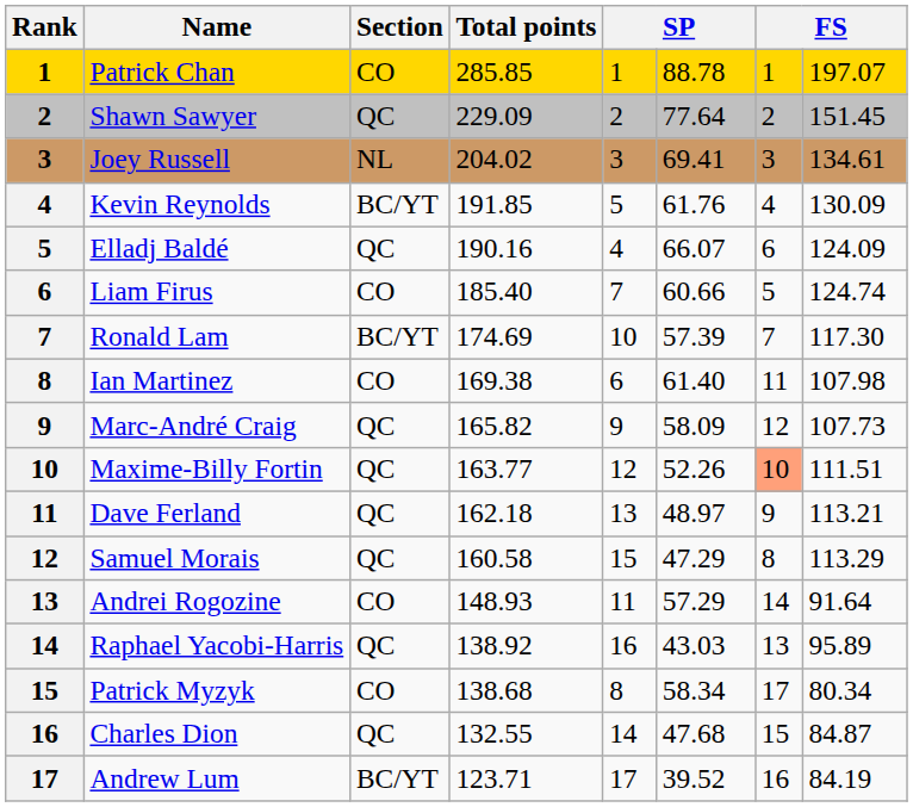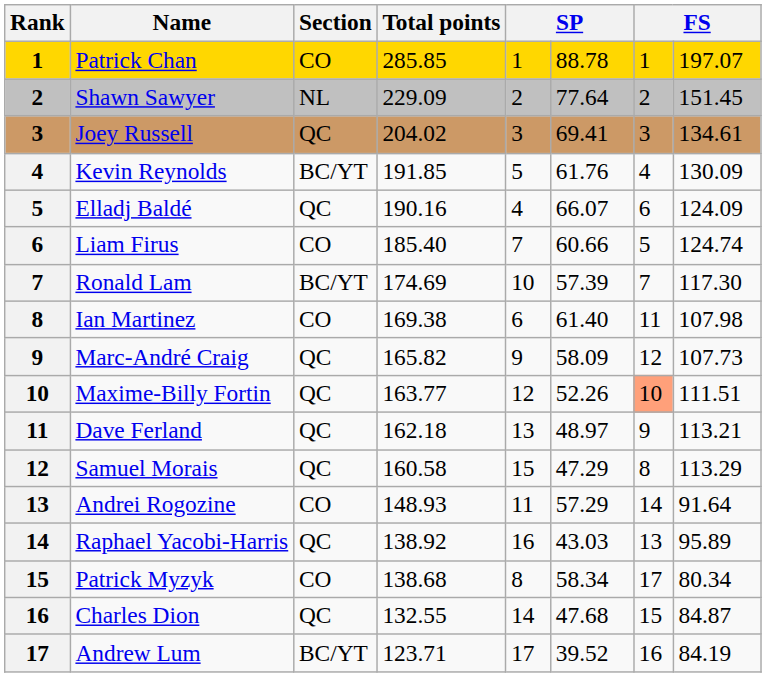 <table class="wikitable sortable">
 <tr>
 <th>Rank</th>
 <th>Name</th>
 <th>Section</th>
 <th>Total points</th>
 <th colspan="2" width="80px"><a href='#'>SP</a></th>
 <th colspan="2" width="80px"><a href='#'>FS</a></th>
 </tr>
 <tr bgcolor="gold">
 <td align="center"><strong>1</strong></td>
 <td><a href='#'>Patrick Chan</a></td>
 <td>CO</td>
 <td>285.85</td>
 <td>1</td>
 <td>88.78</td>
 <td>1</td>
 <td>197.07</td>
 </tr>
 <tr bgcolor="silver">
 <td align="center"><strong>2</strong></td>
 <td><a href='#'>Shawn Sawyer</a></td>
-<td>QC</td>
+<td>NL</td>
 <td>229.09</td>
 <td>2</td>
 <td>77.64</td>
 <td>2</td>
 <td>151.45</td>
 </tr>
 <tr bgcolor="cc9966">
 <td align="center"><strong>3</strong></td>
 <td><a href='#'>Joey Russell</a></td>
-<td>NL</td>
+<td>QC</td>
 <td>204.02</td>
 <td>3</td>
 <td>69.41</td>
 <td>3</td>
 <td>134.61</td>
 </tr>
 <tr>
 <th>4</th>
 <td><a href='#'>Kevin Reynolds</a></td>
 <td>BC/YT</td>
 <td>191.85</td>
 <td>5</td>
 <td>61.76</td>
 <td>4</td>
 <td>130.09</td>
 </tr>
 <tr>
 <th>5</th>
 <td><a href='#'>Elladj Baldé</a></td>
 <td>QC</td>
 <td>190.16</td>
 <td>4</td>
 <td>66.07</td>
 <td>6</td>
 <td>124.09</td>
 </tr>
 <tr>
 <th>6</th>
 <td><a href='#'>Liam Firus</a></td>
 <td>CO</td>
 <td>185.40</td>
 <td>7</td>
 <td>60.66</td>
 <td>5</td>
 <td>124.74</td>
 </tr>
 <tr>
 <th>7</th>
 <td><a href='#'>Ronald Lam</a></td>
 <td>BC/YT</td>
 <td>174.69</td>
 <td>10</td>
 <td>57.39</td>
 <td>7</td>
 <td>117.30</td>
 </tr>
 <tr>
 <th>8</th>
 <td><a href='#'>Ian Martinez</a></td>
 <td>CO</td>
 <td>169.38</td>
 <td>6</td>
 <td>61.40</td>
 <td>11</td>
 <td>107.98</td>
 </tr>
 <tr>
 <th>9</th>
 <td><a href='#'>Marc-André Craig</a></td>
 <td>QC</td>
 <td>165.82</td>
 <td>9</td>
 <td>58.09</td>
 <td>12</td>
 <td>107.73</td>
 </tr>
 <tr>
 <th>10</th>
 <td><a href='#'>Maxime-Billy Fortin</a></td>
 <td>QC</td>
 <td>163.77</td>
 <td>12</td>
 <td>52.26</td>
 <td style="background: lightsalmon;">10</td>
 <td>111.51</td>
 </tr>
 <tr>
 <th>11</th>
 <td><a href='#'>Dave Ferland</a></td>
 <td>QC</td>
 <td>162.18</td>
 <td>13</td>
 <td>48.97</td>
 <td>9</td>
 <td>113.21</td>
 </tr>
 <tr>
 <th>12</th>
 <td><a href='#'>Samuel Morais</a></td>
 <td>QC</td>
 <td>160.58</td>
 <td>15</td>
 <td>47.29</td>
 <td>8</td>
 <td>113.29</td>
 </tr>
 <tr>
 <th>13</th>
 <td><a href='#'>Andrei Rogozine</a></td>
 <td>CO</td>
 <td>148.93</td>
 <td>11</td>
 <td>57.29</td>
 <td>14</td>
 <td>91.64</td>
 </tr>
 <tr>
 <th>14</th>
 <td><a href='#'>Raphael Yacobi-Harris</a></td>
 <td>QC</td>
 <td>138.92</td>
 <td>16</td>
 <td>43.03</td>
 <td>13</td>
 <td>95.89</td>
 </tr>
 <tr>
 <th>15</th>
 <td><a href='#'>Patrick Myzyk</a></td>
 <td>CO</td>
 <td>138.68</td>
 <td>8</td>
 <td>58.34</td>
 <td>17</td>
 <td>80.34</td>
 </tr>
 <tr>
 <th>16</th>
 <td><a href='#'>Charles Dion</a></td>
 <td>QC</td>
 <td>132.55</td>
 <td>14</td>
 <td>47.68</td>
 <td>15</td>
 <td>84.87</td>
 </tr>
 <tr>
 <th>17</th>
 <td><a href='#'>Andrew Lum</a></td>
 <td>BC/YT</td>
 <td>123.71</td>
 <td>17</td>
 <td>39.52</td>
 <td>16</td>
 <td>84.19</td>
 </tr>
 </table>
